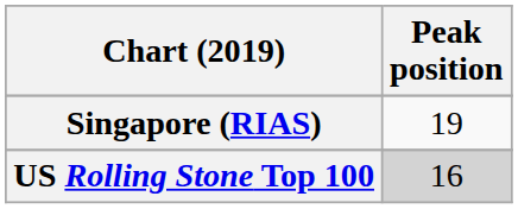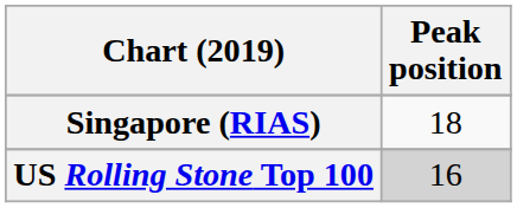 <table class="wikitable sortable plainrowheaders" style="text-align:center">
 <tr>
 <th scope="col">Chart (2019)</th>
 <th scope="col">Peak<br>position</th>
 </tr>
 <tr>
 </tr>
 <tr>
 </tr>
 <tr>
 </tr>
 <tr>
 <th scope="row">Singapore (<a href='#'>RIAS</a>)</th>
-<td>19</td>
+<td>18</td>
 </tr>
 <tr>
 </tr>
 <tr>
 </tr>
 <tr>
 <th scope="row">US <a href='#'><em>Rolling Stone</em> Top 100</a></th>
 <td style="background: lightgrey;">16</td>
 </tr>
 </table>
